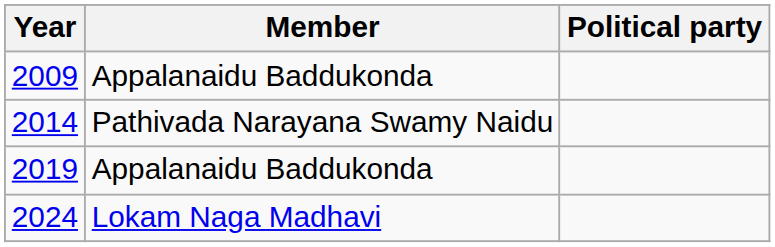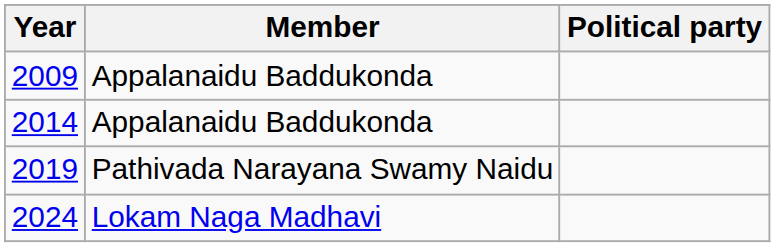 <table class="wikitable sortable">
 <tr>
 <th>Year</th>
 <th>Member</th>
 <th colspan="2">Political party</th>
 </tr>
 <tr>
 <td><a href='#'>2009</a></td>
 <td>Appalanaidu Baddukonda</td>
 <td></td>
 </tr>
 <tr>
 <td><a href='#'>2014</a></td>
-<td>Pathivada Narayana Swamy Naidu</td>
+<td>Appalanaidu Baddukonda</td>
 <td></td>
 </tr>
 <tr>
 <td><a href='#'>2019</a></td>
-<td>Appalanaidu Baddukonda</td>
+<td>Pathivada Narayana Swamy Naidu</td>
 <td></td>
 </tr>
 <tr>
 <td><a href='#'>2024</a></td>
 <td><a href='#'>Lokam Naga Madhavi</a></td>
 <td></td>
 </tr>
 </table>
